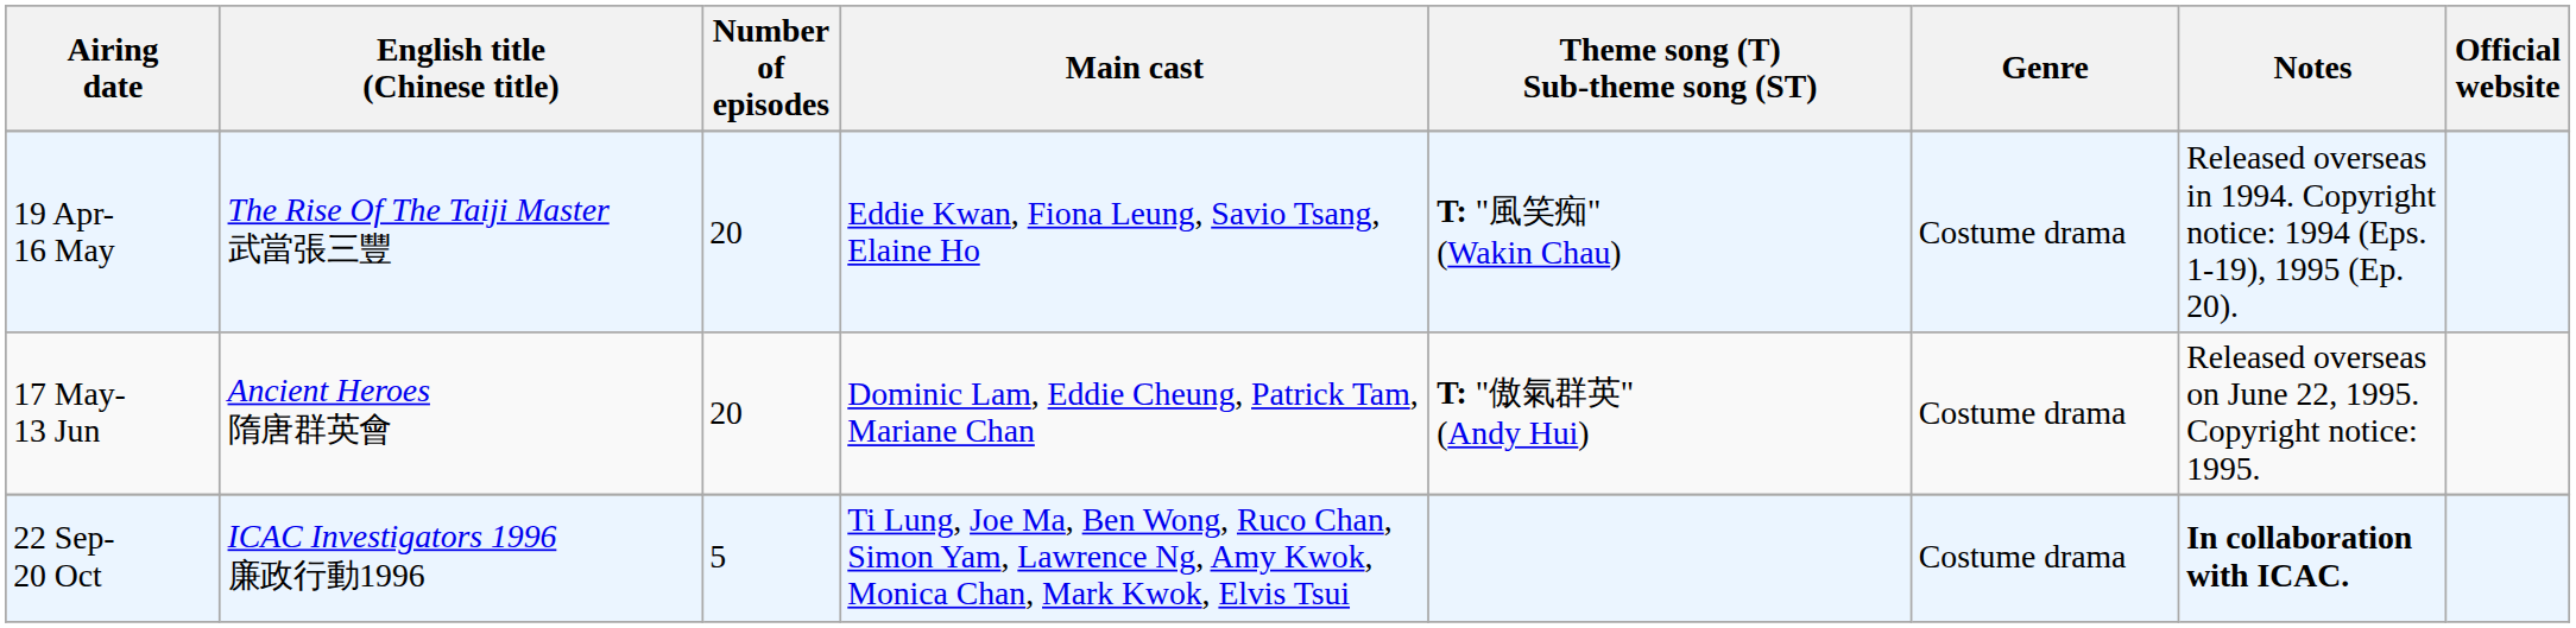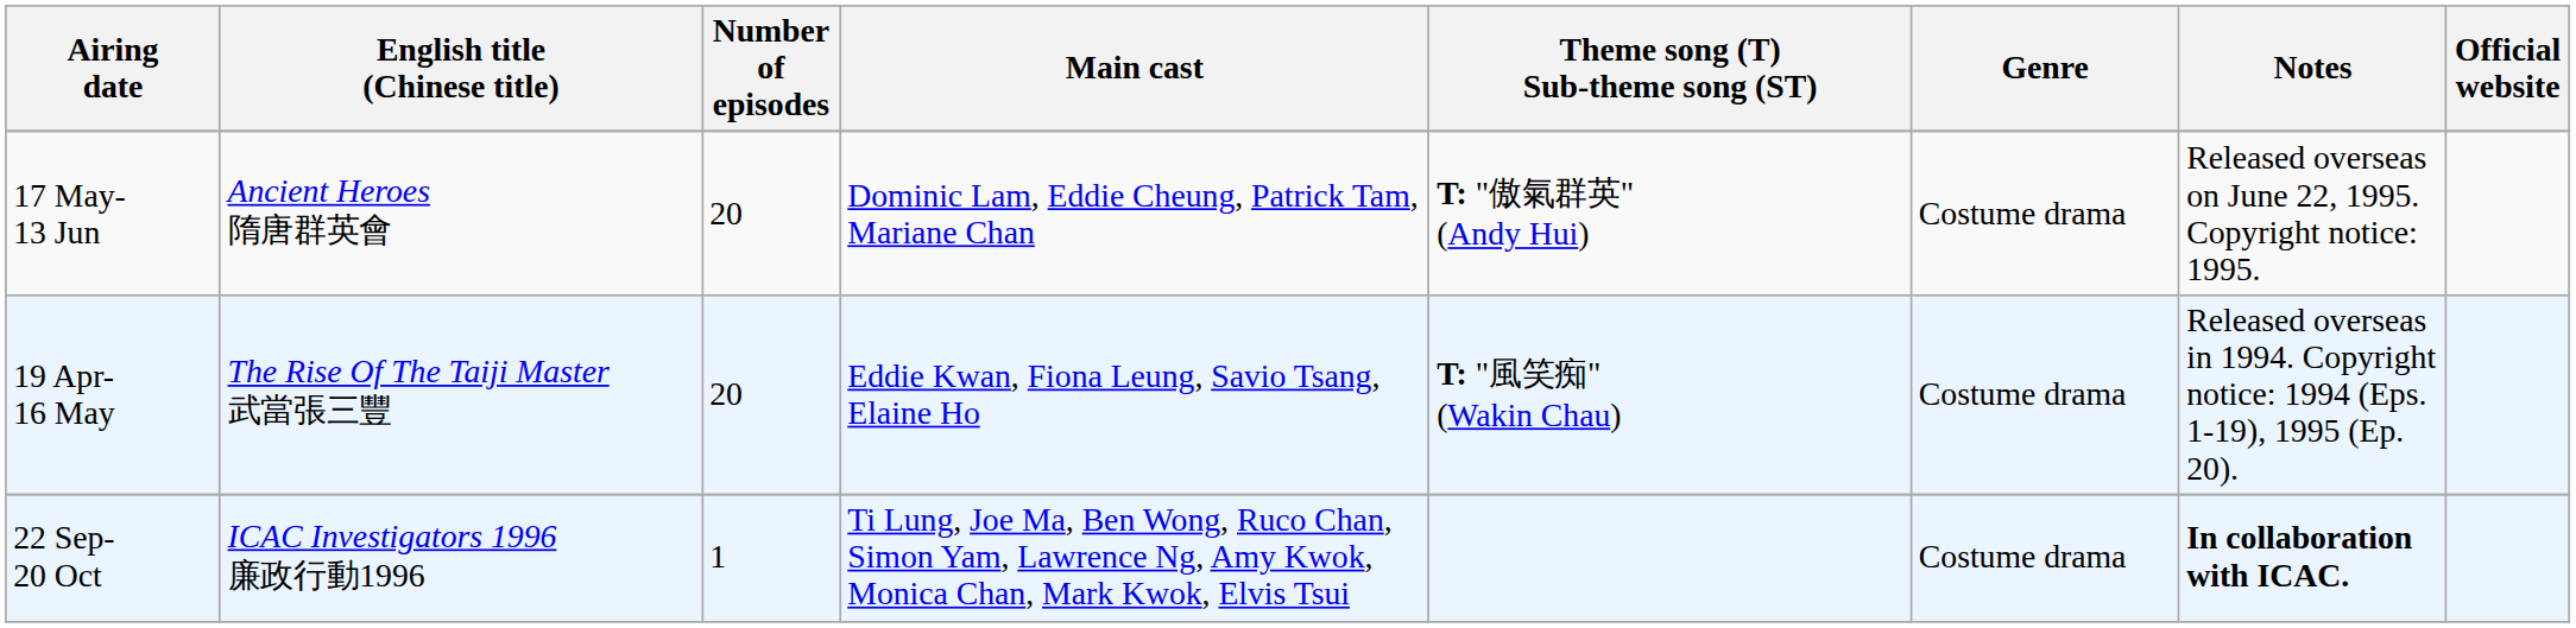 <table class="wikitable">
 <tr>
 <th align=center width=8% bgcolor="silver">Airing<br>date</th>
 <th align=center width=18% bgcolor="silver">English title <br> (Chinese title)</th>
 <th align=center width=5% bgcolor="silver">Number of episodes</th>
 <th align=center width=22% bgcolor="silver">Main cast</th>
 <th align=center width=18% bgcolor="silver">Theme song (T) <br>Sub-theme song (ST)</th>
 <th align=center width=10% bgcolor="silver">Genre</th>
 <th align=center width=10% bgcolor="silver">Notes</th>
 <th align=center width=1% bgcolor="silver">Official website</th>
 </tr>
 <tr>
 </tr>
+<tr>
+<td>17 May- <br> 13 Jun</td>
+<td><em><a href='#'>Ancient Heroes</a></em> <br> 隋唐群英會</td>
+<td>20</td>
+<td><a href='#'>Dominic Lam</a>, <a href='#'>Eddie Cheung</a>, <a href='#'>Patrick Tam</a>, <a href='#'>Mariane Chan</a></td>
+<td><strong>T:</strong> "傲氣群英" <br> (<a href='#'>Andy Hui</a>)</td>
+<td>Costume drama</td>
+<td>Released overseas on June 22, 1995. Copyright notice: 1995.</td>
+<td></td>
+</tr>
 <tr ---- bgcolor="#ebf5ff">
 <td>19 Apr- <br> 16 May</td>
 <td><em><a href='#'>The Rise Of The Taiji Master</a></em> <br> 武當張三豐</td>
 <td>20</td>
 <td><a href='#'>Eddie Kwan</a>, <a href='#'>Fiona Leung</a>, <a href='#'>Savio Tsang</a>, <a href='#'>Elaine Ho</a></td>
 <td><strong>T:</strong> "風笑痴" <br> (<a href='#'>Wakin Chau</a>)</td>
 <td>Costume drama</td>
 <td>Released overseas in 1994. Copyright notice: 1994 (Eps. 1-19), 1995 (Ep. 20).</td>
 <td></td>
 </tr>
 <tr>
-<td>17 May- <br> 13 Jun</td>
-<td><em><a href='#'>Ancient Heroes</a></em> <br> 隋唐群英會</td>
-<td>20</td>
-<td><a href='#'>Dominic Lam</a>, <a href='#'>Eddie Cheung</a>, <a href='#'>Patrick Tam</a>, <a href='#'>Mariane Chan</a></td>
-<td><strong>T:</strong> "傲氣群英" <br> (<a href='#'>Andy Hui</a>)</td>
-<td>Costume drama</td>
-<td>Released overseas on June 22, 1995. Copyright notice: 1995.</td>
-<td></td>
-</tr>
-<tr>
 </tr>
 <tr ---- bgcolor="#ebf5ff">
 <td>22 Sep- <br> 20 Oct</td>
 <td><em><a href='#'>ICAC Investigators 1996</a></em> <br> 廉政行動1996</td>
-<td>5</td>
+<td>1</td>
 <td><a href='#'>Ti Lung</a>, <a href='#'>Joe Ma</a>, <a href='#'>Ben Wong</a>, <a href='#'>Ruco Chan</a>, <a href='#'>Simon Yam</a>, <a href='#'>Lawrence Ng</a>, <a href='#'>Amy Kwok</a>, <a href='#'>Monica Chan</a>, <a href='#'>Mark Kwok</a>, <a href='#'>Elvis Tsui</a></td>
 <td></td>
 <td>Costume drama</td>
 <td><strong>In collaboration with ICAC.</strong></td>
 <td></td>
 </tr>
 </table>
